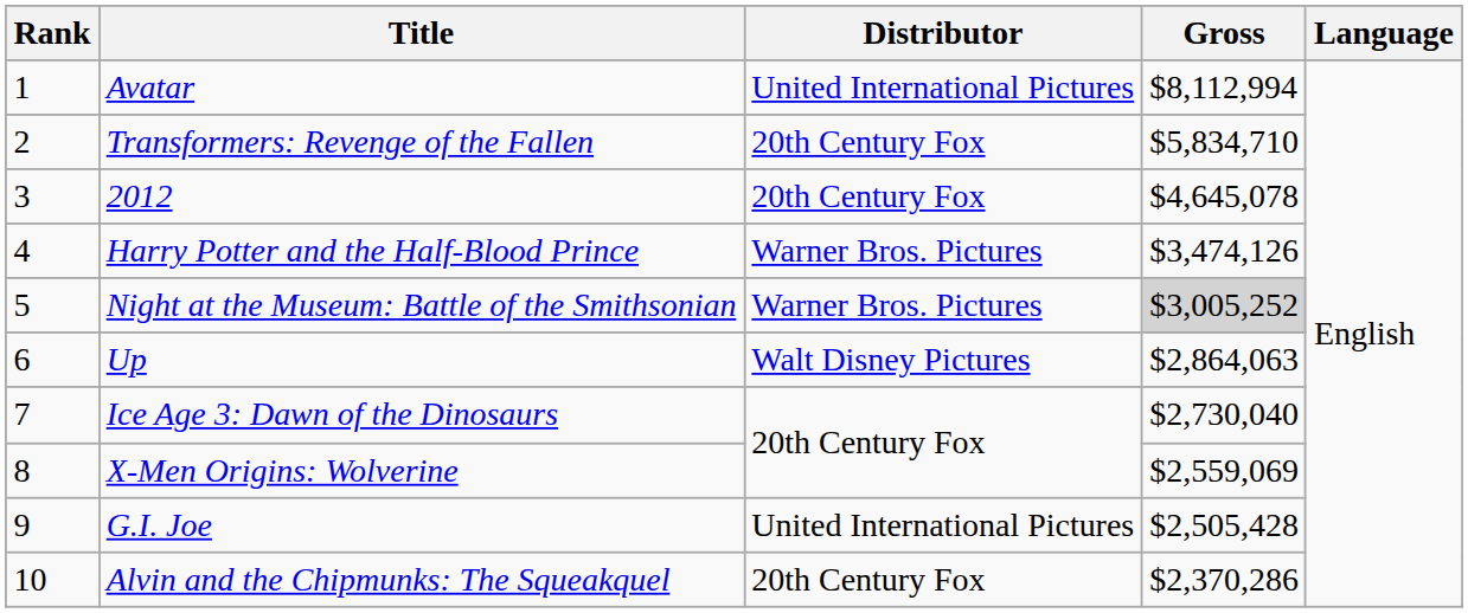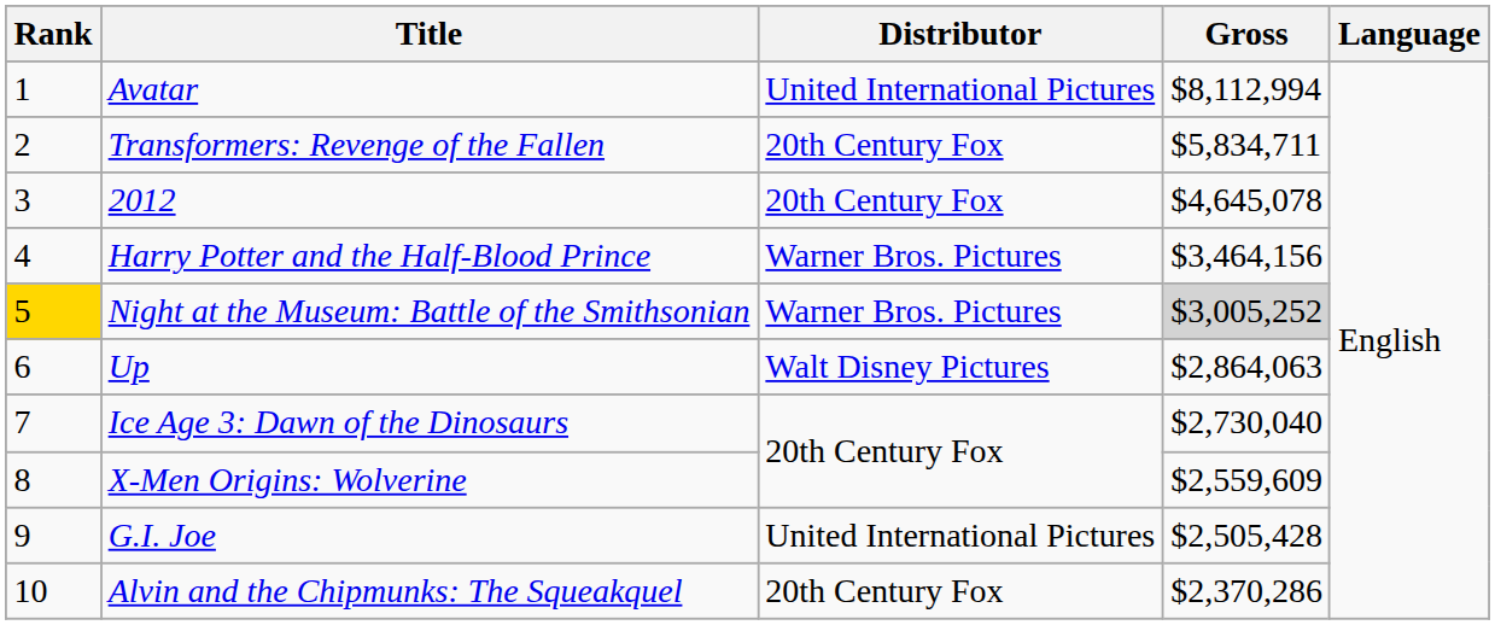 <table class="wikitable" style="font-size:95%">
 <tr>
 <th scope="col">Rank</th>
 <th scope="col">Title</th>
 <th scope="col">Distributor</th>
 <th scope="col">Gross</th>
 <th scope="col">Language</th>
 </tr>
 <tr>
 <td>1</td>
 <td><em><a href='#'>Avatar</a></em></td>
 <td><a href='#'>United International Pictures</a></td>
 <td>$8,112,994</td>
 <td rowspan="10">English</td>
 </tr>
 <tr>
 <td>2</td>
 <td><em><a href='#'>Transformers: Revenge of the Fallen</a></em></td>
 <td><a href='#'>20th Century Fox</a></td>
-<td>$5,834,710</td>
+<td>$5,834,711</td>
 </tr>
 <tr>
 <td>3</td>
 <td><em><a href='#'>2012</a></em></td>
 <td><a href='#'>20th Century Fox</a></td>
 <td>$4,645,078</td>
 </tr>
 <tr>
 <td>4</td>
 <td><em><a href='#'>Harry Potter and the Half-Blood Prince</a></em></td>
 <td><a href='#'>Warner Bros. Pictures</a></td>
-<td>$3,474,126</td>
+<td>$3,464,156</td>
 </tr>
 <tr>
-<td>5</td>
+<td style="background: gold;">5</td>
 <td><em><a href='#'>Night at the Museum: Battle of the Smithsonian</a></em></td>
 <td><a href='#'>Warner Bros. Pictures</a></td>
 <td style="background: lightgrey;">$3,005,252</td>
 </tr>
 <tr>
 <td>6</td>
 <td><em><a href='#'>Up</a></em></td>
 <td><a href='#'>Walt Disney Pictures</a></td>
 <td>$2,864,063</td>
 </tr>
 <tr>
 <td>7</td>
 <td><em><a href='#'>Ice Age 3: Dawn of the Dinosaurs</a></em></td>
 <td rowspan="2">20th Century Fox</td>
 <td>$2,730,040</td>
 </tr>
 <tr>
 <td>8</td>
 <td><em><a href='#'>X-Men Origins: Wolverine</a></em></td>
-<td>$2,559,069</td>
+<td>$2,559,609</td>
 </tr>
 <tr>
 <td>9</td>
 <td><em><a href='#'>G.I. Joe</a></em></td>
 <td>United International Pictures</td>
 <td>$2,505,428</td>
 </tr>
 <tr>
 <td>10</td>
 <td><em><a href='#'>Alvin and the Chipmunks: The Squeakquel</a></em></td>
 <td>20th Century Fox</td>
 <td>$2,370,286</td>
 </tr>
 </table>
